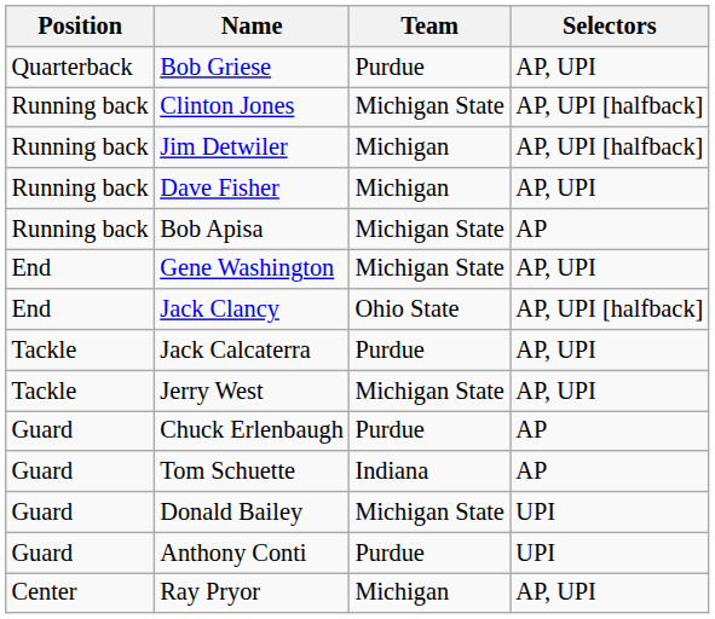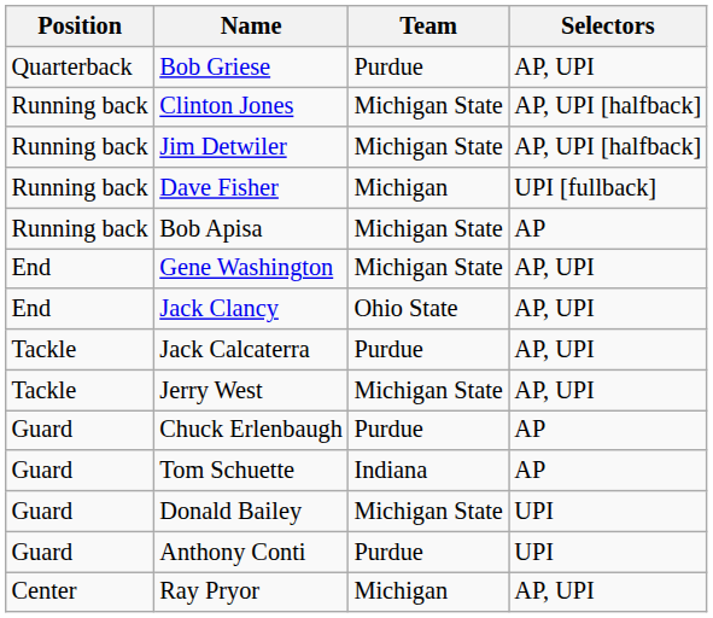 <table class="wikitable" style="font-size: 90%">
 <tr>
 <th>Position</th>
 <th>Name</th>
 <th>Team</th>
 <th>Selectors</th>
 </tr>
 <tr>
 <td>Quarterback</td>
 <td><a href='#'>Bob Griese</a></td>
 <td>Purdue</td>
 <td>AP, UPI</td>
 </tr>
 <tr>
 <td>Running back</td>
 <td><a href='#'>Clinton Jones</a></td>
 <td>Michigan State</td>
 <td>AP, UPI [halfback]</td>
 </tr>
 <tr>
 <td>Running back</td>
 <td><a href='#'>Jim Detwiler</a></td>
-<td>Michigan</td>
+<td>Michigan State</td>
 <td>AP, UPI [halfback]</td>
 </tr>
 <tr>
 <td>Running back</td>
 <td><a href='#'>Dave Fisher</a></td>
 <td>Michigan</td>
-<td>AP, UPI</td>
+<td>UPI [fullback]</td>
 </tr>
 <tr>
 <td>Running back</td>
 <td>Bob Apisa</td>
 <td>Michigan State</td>
 <td>AP</td>
 </tr>
 <tr>
 <td>End</td>
 <td><a href='#'>Gene Washington</a></td>
 <td>Michigan State</td>
 <td>AP, UPI</td>
 </tr>
 <tr>
 <td>End</td>
 <td><a href='#'>Jack Clancy</a></td>
 <td>Ohio State</td>
-<td>AP, UPI [halfback]</td>
+<td>AP, UPI</td>
 </tr>
 <tr>
 <td>Tackle</td>
 <td>Jack Calcaterra</td>
 <td>Purdue</td>
 <td>AP, UPI</td>
 </tr>
 <tr>
 <td>Tackle</td>
 <td>Jerry West</td>
 <td>Michigan State</td>
 <td>AP, UPI</td>
 </tr>
 <tr>
 <td>Guard</td>
 <td>Chuck Erlenbaugh</td>
 <td>Purdue</td>
 <td>AP</td>
 </tr>
 <tr>
 <td>Guard</td>
 <td>Tom Schuette</td>
 <td>Indiana</td>
 <td>AP</td>
 </tr>
 <tr>
 <td>Guard</td>
 <td>Donald Bailey</td>
 <td>Michigan State</td>
 <td>UPI</td>
 </tr>
 <tr>
 <td>Guard</td>
 <td>Anthony Conti</td>
 <td>Purdue</td>
 <td>UPI</td>
 </tr>
 <tr>
 <td>Center</td>
 <td>Ray Pryor</td>
 <td>Michigan</td>
 <td>AP, UPI</td>
 </tr>
 </table>
